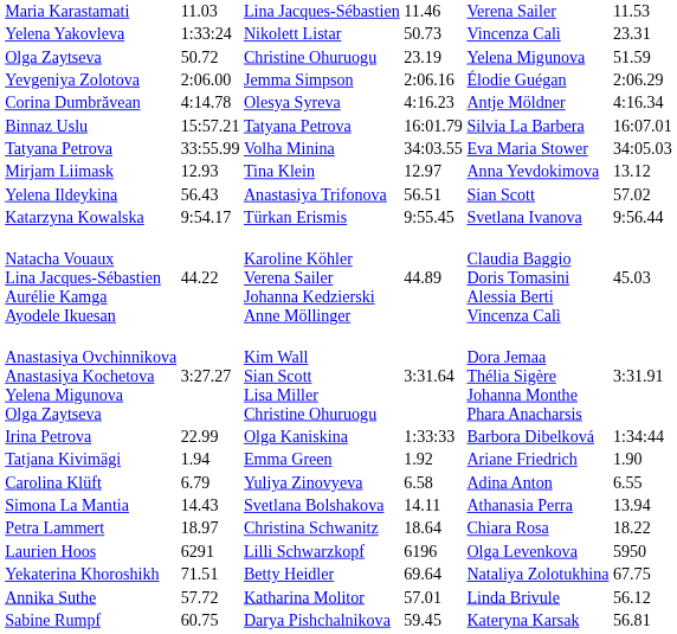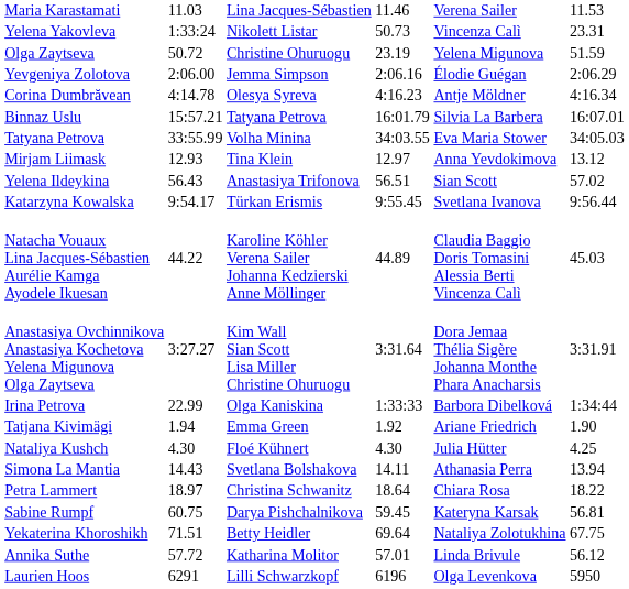 <table>
 <tr>
 <td></td>
 <td><a href='#'>Maria Karastamati</a> <br>  <em></em></td>
 <td>11.03</td>
 <td><a href='#'>Lina Jacques-Sébastien</a> <br>  <em></em></td>
 <td>11.46</td>
 <td><a href='#'>Verena Sailer</a> <br>  <em></em></td>
 <td>11.53</td>
 </tr>
 <tr>
 <td></td>
 <td><a href='#'>Yelena Yakovleva</a> <br>  <em></em></td>
 <td>1:33:24</td>
 <td><a href='#'>Nikolett Listar</a> <br>  <em></em></td>
 <td>50.73</td>
 <td><a href='#'>Vincenza Calì</a> <br>  <em></em></td>
 <td>23.31</td>
 </tr>
 <tr>
 <td></td>
 <td><a href='#'>Olga Zaytseva</a> <br>  <em></em></td>
 <td>50.72</td>
 <td><a href='#'>Christine Ohuruogu</a> <br>  <em></em></td>
 <td>23.19</td>
 <td><a href='#'>Yelena Migunova</a> <br>  <em></em></td>
 <td>51.59</td>
 </tr>
 <tr>
 <td></td>
 <td><a href='#'>Yevgeniya Zolotova</a> <br>  <em></em></td>
 <td>2:06.00</td>
 <td><a href='#'>Jemma Simpson</a> <br>  <em></em></td>
 <td>2:06.16</td>
 <td><a href='#'>Élodie Guégan</a> <br>  <em></em></td>
 <td>2:06.29</td>
 </tr>
 <tr>
 <td></td>
 <td><a href='#'>Corina Dumbrăvean</a> <br>  <em></em></td>
 <td>4:14.78</td>
 <td><a href='#'>Olesya Syreva</a> <br>  <em></em></td>
 <td>4:16.23</td>
 <td><a href='#'>Antje Möldner</a> <br> <em></em></td>
 <td>4:16.34</td>
 </tr>
 <tr>
 <td></td>
 <td><a href='#'>Binnaz Uslu</a> <br>  <em></em></td>
 <td>15:57.21</td>
 <td><a href='#'>Tatyana Petrova</a> <br>  <em></em></td>
 <td>16:01.79</td>
 <td><a href='#'>Silvia La Barbera</a> <br>  <em></em></td>
 <td>16:07.01</td>
 </tr>
 <tr>
 <td></td>
 <td><a href='#'>Tatyana Petrova</a> <br>  <em></em></td>
 <td>33:55.99</td>
 <td><a href='#'>Volha Minina</a> <br>  <em></em></td>
 <td>34:03.55</td>
 <td><a href='#'>Eva Maria Stower</a> <br>  <em></em></td>
 <td>34:05.03</td>
 </tr>
 <tr>
 <td></td>
 <td><a href='#'>Mirjam Liimask</a> <br>  <em></em></td>
 <td>12.93</td>
 <td><a href='#'>Tina Klein</a> <br>  <em></em></td>
 <td>12.97</td>
 <td><a href='#'>Anna Yevdokimova</a> <br>  <em></em></td>
 <td>13.12</td>
 </tr>
 <tr>
 <td></td>
 <td><a href='#'>Yelena Ildeykina</a> <br>  <em></em></td>
 <td>56.43</td>
 <td><a href='#'>Anastasiya Trifonova</a> <br>  <em></em></td>
 <td>56.51</td>
 <td><a href='#'>Sian Scott</a> <br>  <em></em></td>
 <td>57.02</td>
 </tr>
 <tr>
 <td></td>
 <td><a href='#'>Katarzyna Kowalska</a> <br>  <em></em></td>
 <td>9:54.17</td>
 <td><a href='#'>Türkan Erismis</a> <br>  <em></em></td>
 <td>9:55.45</td>
 <td><a href='#'>Svetlana Ivanova</a> <br>  <em></em></td>
 <td>9:56.44</td>
 </tr>
 <tr>
 <td></td>
 <td><em></em><br><a href='#'>Natacha Vouaux</a><br><a href='#'>Lina Jacques-Sébastien</a><br><a href='#'>Aurélie Kamga</a><br><a href='#'>Ayodele Ikuesan</a></td>
 <td>44.22</td>
 <td><em></em><br><a href='#'>Karoline Köhler</a><br><a href='#'>Verena Sailer</a><br><a href='#'>Johanna Kedzierski</a> <br><a href='#'>Anne Möllinger</a></td>
 <td>44.89</td>
 <td><em></em> <br><a href='#'>Claudia Baggio</a><br><a href='#'>Doris Tomasini</a><br><a href='#'>Alessia Berti</a><br><a href='#'>Vincenza Calì</a></td>
 <td>45.03</td>
 </tr>
 <tr>
 <td></td>
 <td><em></em> <br> <a href='#'>Anastasiya Ovchinnikova</a><br><a href='#'>Anastasiya Kochetova</a><br><a href='#'>Yelena Migunova</a><br><a href='#'>Olga Zaytseva</a></td>
 <td>3:27.27</td>
 <td><em></em><br><a href='#'>Kim Wall</a><br><a href='#'>Sian Scott</a><br><a href='#'>Lisa Miller</a><br><a href='#'>Christine Ohuruogu</a></td>
 <td>3:31.64</td>
 <td><em></em> <br><a href='#'>Dora Jemaa</a><br><a href='#'>Thélia Sigère</a><br><a href='#'>Johanna Monthe</a><br><a href='#'>Phara Anacharsis</a></td>
 <td>3:31.91</td>
 </tr>
 <tr>
 <td></td>
 <td><a href='#'>Irina Petrova</a> <br> <em></em></td>
 <td>22.99</td>
 <td><a href='#'>Olga Kaniskina</a> <br> <em></em></td>
 <td>1:33:33</td>
 <td><a href='#'>Barbora Dibelková</a> <br> <em></em></td>
 <td>1:34:44</td>
 </tr>
 <tr>
 <td></td>
 <td><a href='#'>Tatjana Kivimägi</a> <br> <em></em></td>
 <td>1.94</td>
 <td><a href='#'>Emma Green</a> <br> <em></em></td>
 <td>1.92</td>
 <td><a href='#'>Ariane Friedrich</a> <br>  <em></em></td>
 <td>1.90</td>
 </tr>
 <tr>
 <td></td>
-<td><a href='#'>Carolina Klüft</a> <br>  <em></em></td>
-<td>6.79</td>
-<td><a href='#'>Yuliya Zinovyeva</a> <br>  <em></em></td>
-<td>6.58</td>
-<td><a href='#'>Adina Anton</a> <br>  <em></em></td>
-<td>6.55</td>
+<td><a href='#'>Nataliya Kushch</a> <br>  <em></em></td>
+<td>4.30</td>
+<td><a href='#'>Floé Kühnert</a> <br>  <em></em></td>
+<td>4.30</td>
+<td><a href='#'>Julia Hütter</a> <br>  <em></em></td>
+<td>4.25</td>
 </tr>
 <tr>
 <td></td>
 <td><a href='#'>Simona La Mantia</a> <br>  <em></em></td>
 <td>14.43</td>
 <td><a href='#'>Svetlana Bolshakova</a> <br>  <em></em></td>
 <td>14.11</td>
 <td><a href='#'>Athanasia Perra</a> <br>  <em></em></td>
 <td>13.94</td>
 </tr>
 <tr>
 <td></td>
 <td><a href='#'>Petra Lammert</a> <br>  <em></em></td>
 <td>18.97</td>
 <td><a href='#'>Christina Schwanitz</a> <br>  <em></em></td>
 <td>18.64</td>
 <td><a href='#'>Chiara Rosa</a> <br>  <em></em></td>
 <td>18.22</td>
 </tr>
 <tr>
 <td></td>
-<td><a href='#'>Laurien Hoos</a> <br> <em></em></td>
-<td>6291</td>
-<td><a href='#'>Lilli Schwarzkopf</a> <br> <em></em></td>
-<td>6196</td>
-<td><a href='#'>Olga Levenkova</a> <br> <em></em></td>
-<td>5950</td>
+<td><a href='#'>Sabine Rumpf</a> <br>  <em></em></td>
+<td>60.75</td>
+<td><a href='#'>Darya Pishchalnikova</a> <br>  <em></em></td>
+<td>59.45</td>
+<td><a href='#'>Kateryna Karsak</a> <br>  <em></em></td>
+<td>56.81</td>
 </tr>
 <tr>
 <td></td>
 <td><a href='#'>Yekaterina Khoroshikh</a><br> <em></em></td>
 <td>71.51</td>
 <td><a href='#'>Betty Heidler</a> <br> <em></em></td>
 <td>69.64</td>
 <td><a href='#'>Nataliya Zolotukhina</a> <br> <em></em></td>
 <td>67.75</td>
 </tr>
 <tr>
 <td></td>
 <td><a href='#'>Annika Suthe</a> <br>  <em></em></td>
 <td>57.72</td>
 <td><a href='#'>Katharina Molitor</a> <br> <em></em></td>
 <td>57.01</td>
 <td><a href='#'>Linda Brivule</a> <br> <em></em></td>
 <td>56.12</td>
 </tr>
 <tr>
 <td></td>
-<td><a href='#'>Sabine Rumpf</a> <br>  <em></em></td>
-<td>60.75</td>
-<td><a href='#'>Darya Pishchalnikova</a> <br>  <em></em></td>
-<td>59.45</td>
-<td><a href='#'>Kateryna Karsak</a> <br>  <em></em></td>
-<td>56.81</td>
+<td><a href='#'>Laurien Hoos</a> <br> <em></em></td>
+<td>6291</td>
+<td><a href='#'>Lilli Schwarzkopf</a> <br> <em></em></td>
+<td>6196</td>
+<td><a href='#'>Olga Levenkova</a> <br> <em></em></td>
+<td>5950</td>
 </tr>
 </table>
